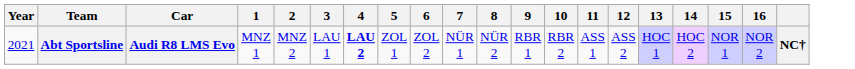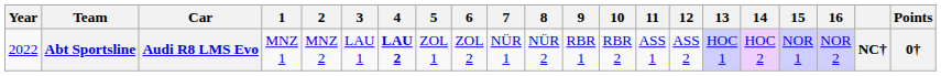 <table class="wikitable" style="text-align:center; font-size:85%;">
 <tr>
 <th>Year</th>
 <th>Team</th>
 <th>Car</th>
 <th>1</th>
 <th>2</th>
 <th>3</th>
 <th>4</th>
 <th>5</th>
 <th>6</th>
 <th>7</th>
 <th>8</th>
 <th>9</th>
 <th>10</th>
 <th>11</th>
 <th>12</th>
 <th>13</th>
 <th>14</th>
 <th>15</th>
 <th>16</th>
 <th></th>
+<th>Points</th>
 </tr>
 <tr>
-<td><a href='#'>2021</a></td>
+<td><a href='#'>2022</a></td>
 <th nowrap><a href='#'>Abt Sportsline</a></th>
 <th nowrap><a href='#'>Audi R8 LMS Evo</a></th>
 <td><a href='#'>MNZ<br>1</a></td>
 <td><a href='#'>MNZ<br>2</a></td>
 <td><a href='#'>LAU<br>1</a></td>
 <td><strong><a href='#'>LAU<br>2</a></strong></td>
 <td><a href='#'>ZOL<br>1</a></td>
 <td><a href='#'>ZOL<br>2</a></td>
 <td><a href='#'>NÜR<br>1</a></td>
 <td><a href='#'>NÜR<br>2</a></td>
 <td><a href='#'>RBR<br>1</a></td>
 <td><a href='#'>RBR<br>2</a></td>
 <td><a href='#'>ASS<br>1</a></td>
 <td><a href='#'>ASS<br>2</a></td>
 <td style="background:#CFCFFF;"><a href='#'>HOC<br>1</a><br></td>
 <td style="background:#EFCFFF;"><a href='#'>HOC<br>2</a><br></td>
 <td style="background:#CFCFFF;"><a href='#'>NOR<br>1</a><br></td>
 <td style="background:#CFCFFF;"><a href='#'>NOR<br>2</a><br></td>
 <th>NC†</th>
+<th>0†</th>
 </tr>
 </table>
